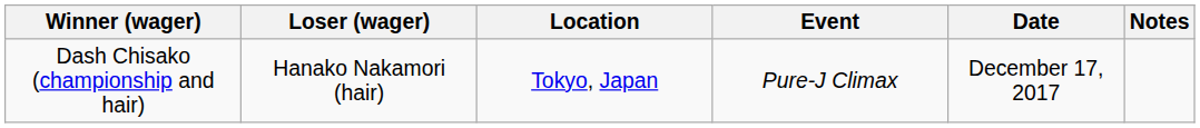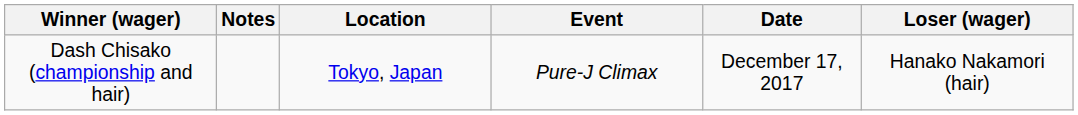 <table class="wikitable sortable" width=100% style="text-align: center">
 <tr>
 <th width=20% scope="col">Winner (wager)</th>
-<th width=20% scope="col">Loser (wager)</th>
+<th class="unsortable" width=5% scope="col">Notes</th>
 <th width=20% scope="col">Location</th>
 <th width=20% scope="col">Event</th>
 <th width=15% scope="col">Date</th>
-<th class="unsortable" width=5% scope="col">Notes</th>
+<th width=20% scope="col">Loser (wager)</th>
 </tr>
 <tr>
 <td>Dash Chisako (<a href='#'>championship</a> and hair)</td>
-<td>Hanako Nakamori (hair)</td>
+<td></td>
 <td><a href='#'>Tokyo</a>, <a href='#'>Japan</a></td>
 <td><em>Pure-J Climax</em></td>
 <td>December 17, 2017</td>
-<td></td>
+<td>Hanako Nakamori (hair)</td>
 </tr>
 </table>
